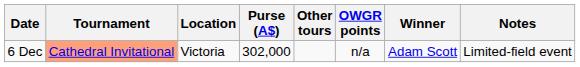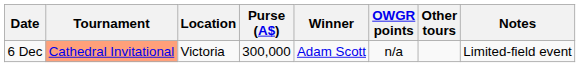 <table class="wikitable" style="font-size:95%">
 <tr>
 <th>Date</th>
 <th>Tournament</th>
 <th>Location</th>
 <th>Purse<br>(<a href='#'>A$</a>)</th>
+<th>Winner</th>
+<th><a href='#'>OWGR</a><br>points</th>
 <th>Other<br>tours</th>
-<th><a href='#'>OWGR</a><br>points</th>
-<th>Winner</th>
 <th>Notes</th>
 </tr>
 <tr>
 <td>6 Dec</td>
 <td style="background: lightsalmon;"><a href='#'>Cathedral Invitational</a></td>
 <td>Victoria</td>
-<td align=right>302,000</td>
+<td align=right>300,000</td>
+<td> <a href='#'>Adam Scott</a></td>
+<td align=center>n/a</td>
 <td></td>
-<td align=center>n/a</td>
-<td> <a href='#'>Adam Scott</a></td>
 <td>Limited-field event</td>
 </tr>
 </table>
